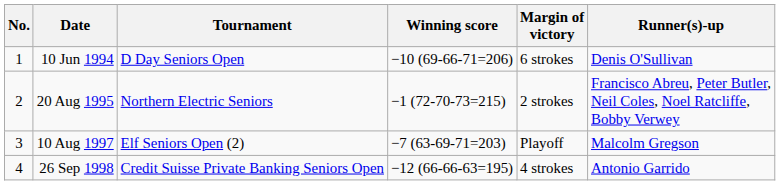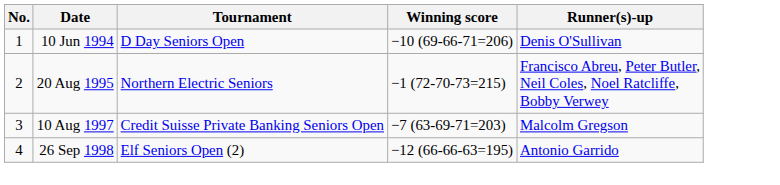 <table class="wikitable" style="font-size:95%;">
 <tr>
 <th>No.</th>
 <th>Date</th>
 <th>Tournament</th>
 <th>Winning score</th>
-<th>Margin of<br>victory</th>
 <th>Runner(s)-up</th>
 </tr>
 <tr>
 <td align=center>1</td>
 <td align=right>10 Jun <a href='#'>1994</a></td>
 <td><a href='#'>D Day Seniors Open</a></td>
 <td>−10 (69-66-71=206)</td>
-<td>6 strokes</td>
 <td> <a href='#'>Denis O'Sullivan</a></td>
 </tr>
 <tr>
 <td align=center>2</td>
 <td align=right>20 Aug <a href='#'>1995</a></td>
 <td><a href='#'>Northern Electric Seniors</a></td>
 <td>−1 (72-70-73=215)</td>
-<td>2 strokes</td>
 <td> <a href='#'>Francisco Abreu</a>,  <a href='#'>Peter Butler</a>,<br> <a href='#'>Neil Coles</a>,  <a href='#'>Noel Ratcliffe</a>,<br> <a href='#'>Bobby Verwey</a></td>
 </tr>
 <tr>
 <td align=center>3</td>
 <td align=right>10 Aug <a href='#'>1997</a></td>
-<td><a href='#'>Elf Seniors Open</a> (2)</td>
+<td><a href='#'>Credit Suisse Private Banking Seniors Open</a></td>
 <td>−7 (63-69-71=203)</td>
-<td>Playoff</td>
 <td> <a href='#'>Malcolm Gregson</a></td>
 </tr>
 <tr>
 <td align=center>4</td>
 <td align=right>26 Sep <a href='#'>1998</a></td>
-<td><a href='#'>Credit Suisse Private Banking Seniors Open</a></td>
+<td><a href='#'>Elf Seniors Open</a> (2)</td>
 <td>−12 (66-66-63=195)</td>
-<td>4 strokes</td>
 <td> <a href='#'>Antonio Garrido</a></td>
 </tr>
 </table>
